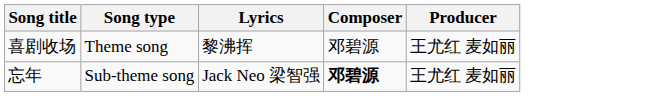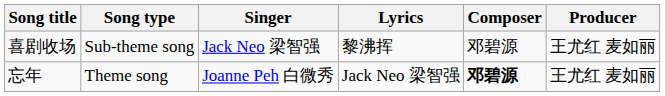 <table class="wikitable">
 <tr>
 <th>Song title</th>
 <th>Song type</th>
+<th>Singer</th>
 <th>Lyrics</th>
 <th>Composer</th>
 <th>Producer</th>
 </tr>
 <tr>
 <td>喜剧收场</td>
-<td>Theme song</td>
+<td>Sub-theme song</td>
+<td><a href='#'>Jack Neo</a> 梁智强</td>
 <td>黎沸挥</td>
 <td>邓碧源</td>
 <td>王尤红 麦如丽</td>
 </tr>
 <tr>
 <td>忘年</td>
-<td>Sub-theme song</td>
+<td>Theme song</td>
+<td><a href='#'>Joanne Peh</a> 白微秀</td>
 <td>Jack Neo 梁智强</td>
 <td><strong>邓碧源</strong></td>
 <td>王尤红 麦如丽</td>
 </tr>
 </table>
